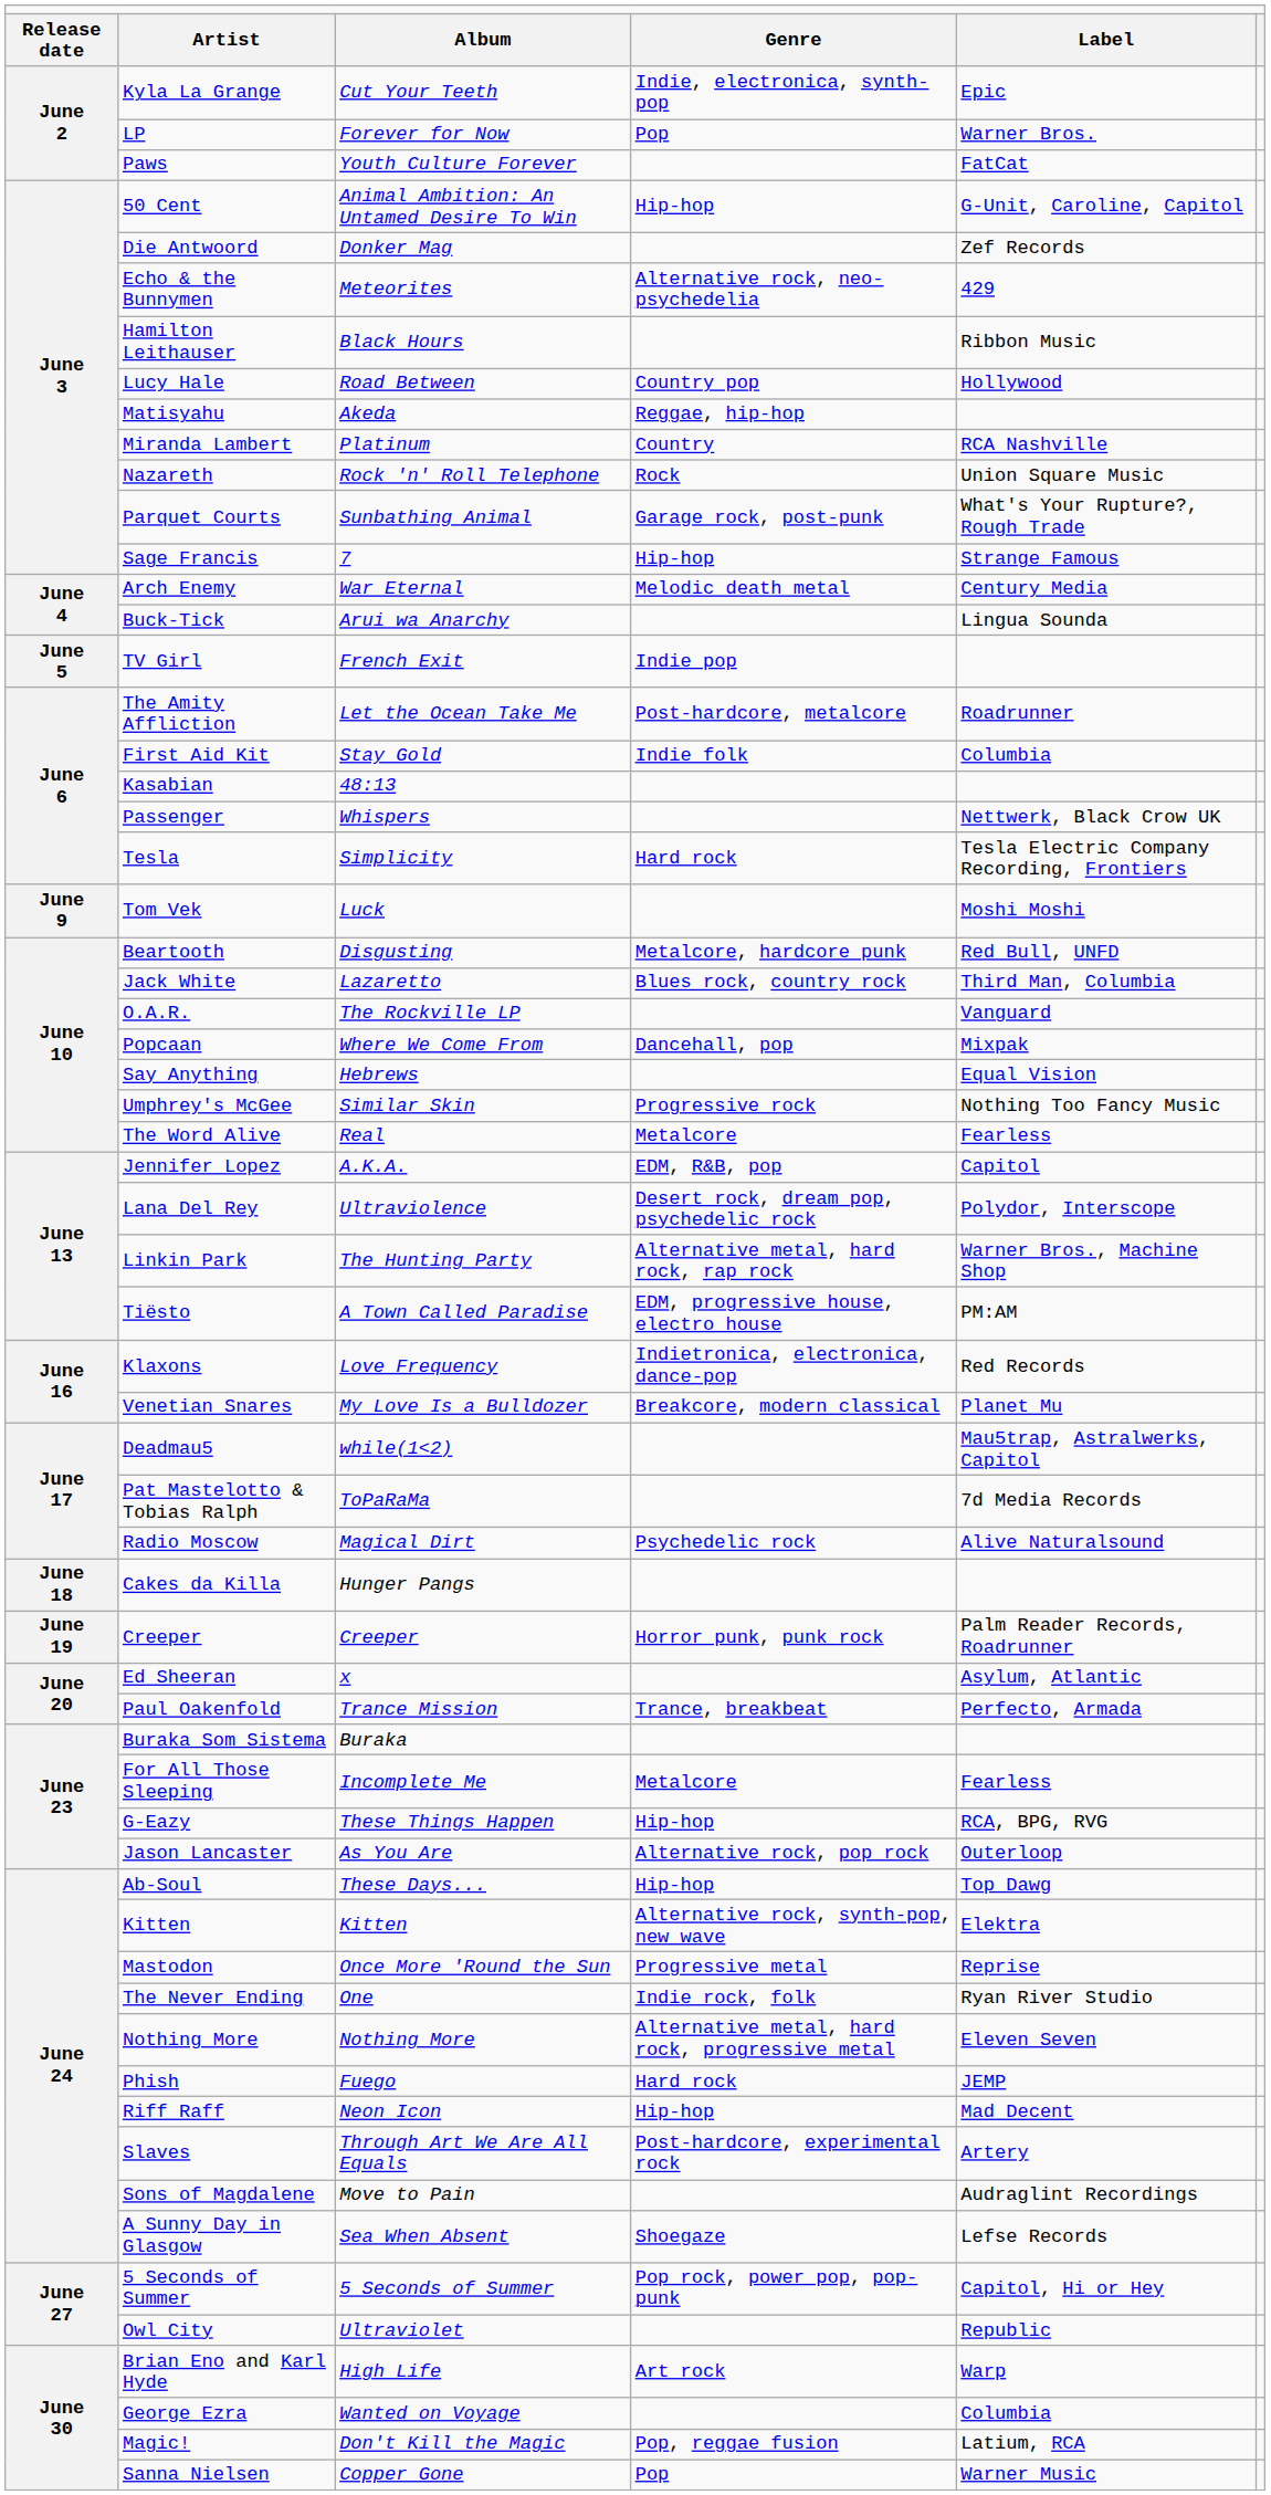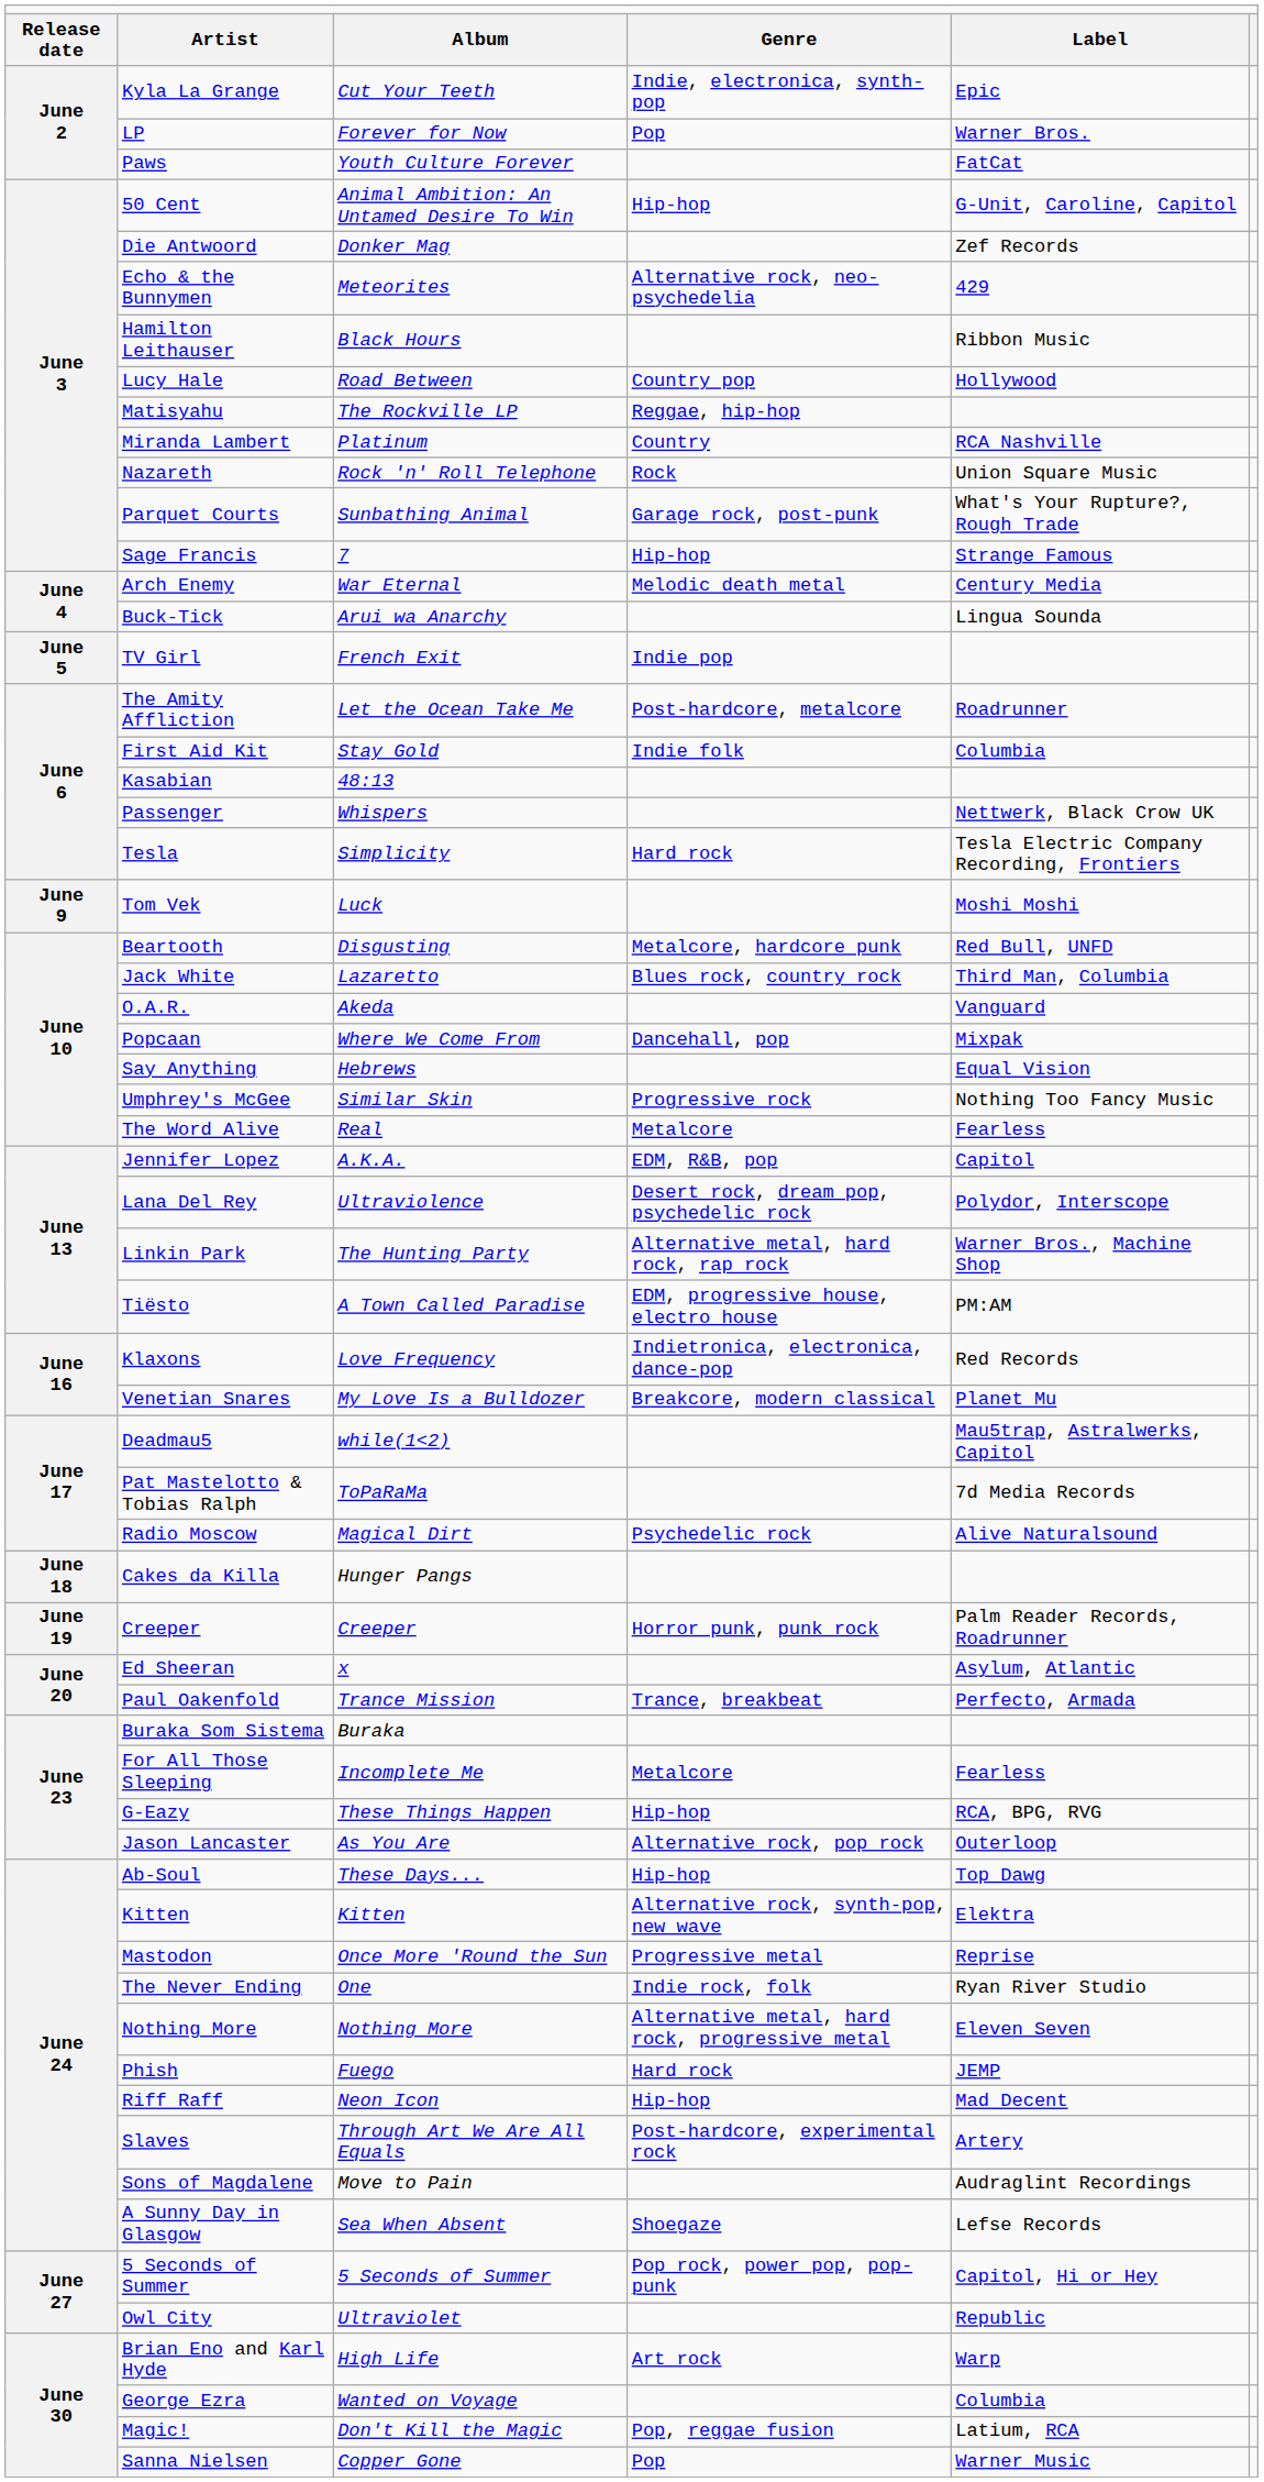 <table class="wikitable plainrowheaders">
 <tr>
 <td colspan="6" style="text-align:center;"></td>
 </tr>
 <tr>
 <th scope="col">Release date</th>
 <th scope="col">Artist</th>
 <th scope="col">Album</th>
 <th scope="col">Genre</th>
 <th scope="col">Label</th>
 <th scope="col"></th>
 </tr>
 <tr>
 <th scope="row" rowspan="3" style="text-align:center;">June<br>2</th>
 <td><a href='#'>Kyla La Grange</a></td>
 <td><em><a href='#'>Cut Your Teeth</a></em></td>
 <td><a href='#'>Indie</a>, <a href='#'>electronica</a>, <a href='#'>synth-pop</a></td>
 <td><a href='#'>Epic</a></td>
 <td></td>
 </tr>
 <tr>
 <td><a href='#'>LP</a></td>
 <td><em><a href='#'>Forever for Now</a></em></td>
 <td><a href='#'>Pop</a></td>
 <td><a href='#'>Warner Bros.</a></td>
 <td></td>
 </tr>
 <tr>
 <td><a href='#'>Paws</a></td>
 <td><em><a href='#'>Youth Culture Forever</a></em></td>
 <td></td>
 <td><a href='#'>FatCat</a></td>
 <td></td>
 </tr>
 <tr>
 <th scope="row" rowspan="10" style="text-align:center;">June<br>3</th>
 <td><a href='#'>50 Cent</a></td>
 <td><em><a href='#'>Animal Ambition: An Untamed Desire To Win</a></em></td>
 <td><a href='#'>Hip-hop</a></td>
 <td><a href='#'>G-Unit</a>, <a href='#'>Caroline</a>, <a href='#'>Capitol</a></td>
 <td></td>
 </tr>
 <tr>
 <td><a href='#'>Die Antwoord</a></td>
 <td><em><a href='#'>Donker Mag</a></em></td>
 <td></td>
 <td>Zef Records</td>
 <td></td>
 </tr>
 <tr>
 <td><a href='#'>Echo & the Bunnymen</a></td>
 <td><em><a href='#'>Meteorites</a></em></td>
 <td><a href='#'>Alternative rock</a>, <a href='#'>neo-psychedelia</a></td>
 <td><a href='#'>429</a></td>
 <td></td>
 </tr>
 <tr>
 <td><a href='#'>Hamilton Leithauser</a></td>
 <td><em><a href='#'>Black Hours</a></em></td>
 <td></td>
 <td>Ribbon Music</td>
 <td></td>
 </tr>
 <tr>
 <td><a href='#'>Lucy Hale</a></td>
 <td><em><a href='#'>Road Between</a></em></td>
 <td><a href='#'>Country pop</a></td>
 <td><a href='#'>Hollywood</a></td>
 <td></td>
 </tr>
 <tr>
 <td><a href='#'>Matisyahu</a></td>
-<td><em><a href='#'>Akeda</a></em></td>
+<td><em><a href='#'>The Rockville LP</a></em></td>
 <td><a href='#'>Reggae</a>, <a href='#'>hip-hop</a></td>
 <td></td>
 <td></td>
 </tr>
 <tr>
 <td><a href='#'>Miranda Lambert</a></td>
 <td><em><a href='#'>Platinum</a></em></td>
 <td><a href='#'>Country</a></td>
 <td><a href='#'>RCA Nashville</a></td>
 <td></td>
 </tr>
 <tr>
 <td><a href='#'>Nazareth</a></td>
 <td><em><a href='#'>Rock 'n' Roll Telephone</a></em></td>
 <td><a href='#'>Rock</a></td>
 <td>Union Square Music</td>
 <td></td>
 </tr>
 <tr>
 <td><a href='#'>Parquet Courts</a></td>
 <td><em><a href='#'>Sunbathing Animal</a></em></td>
 <td><a href='#'>Garage rock</a>, <a href='#'>post-punk</a></td>
 <td>What's Your Rupture?, <a href='#'>Rough Trade</a></td>
 <td></td>
 </tr>
 <tr>
 <td><a href='#'>Sage Francis</a></td>
 <td><em><a href='#'>7</a></em></td>
 <td><a href='#'>Hip-hop</a></td>
 <td><a href='#'>Strange Famous</a></td>
 <td></td>
 </tr>
 <tr>
 <th scope="row" rowspan="2" style="text-align:center;">June<br>4</th>
 <td><a href='#'>Arch Enemy</a></td>
 <td><em><a href='#'>War Eternal</a></em></td>
 <td><a href='#'>Melodic death metal</a></td>
 <td><a href='#'>Century Media</a></td>
 <td></td>
 </tr>
 <tr>
 <td><a href='#'>Buck-Tick</a></td>
 <td><em><a href='#'>Arui wa Anarchy</a></em></td>
 <td></td>
 <td>Lingua Sounda</td>
 <td></td>
 </tr>
 <tr>
 <th scope="row" style="text-align:center;">June<br>5</th>
 <td><a href='#'>TV Girl</a></td>
 <td><em><a href='#'>French Exit</a></em></td>
 <td><a href='#'>Indie pop</a></td>
 <td></td>
 <td></td>
 </tr>
 <tr>
 <th scope="row" rowspan="5" style="text-align:center;">June<br>6</th>
 <td><a href='#'>The Amity Affliction</a></td>
 <td><em><a href='#'>Let the Ocean Take Me</a></em></td>
 <td><a href='#'>Post-hardcore</a>, <a href='#'>metalcore</a></td>
 <td><a href='#'>Roadrunner</a></td>
 <td></td>
 </tr>
 <tr>
 <td><a href='#'>First Aid Kit</a></td>
 <td><em><a href='#'>Stay Gold</a></em></td>
 <td><a href='#'>Indie folk</a></td>
 <td><a href='#'>Columbia</a></td>
 <td></td>
 </tr>
 <tr>
 <td><a href='#'>Kasabian</a></td>
 <td><em><a href='#'>48:13</a></em></td>
 <td></td>
 <td></td>
 <td></td>
 </tr>
 <tr>
 <td><a href='#'>Passenger</a></td>
 <td><em><a href='#'>Whispers</a></em></td>
 <td></td>
 <td><a href='#'>Nettwerk</a>, Black Crow UK</td>
 <td></td>
 </tr>
 <tr>
 <td><a href='#'>Tesla</a></td>
 <td><em><a href='#'>Simplicity</a></em></td>
 <td><a href='#'>Hard rock</a></td>
 <td>Tesla Electric Company Recording, <a href='#'>Frontiers</a></td>
 <td></td>
 </tr>
 <tr>
 <th scope="row" style="text-align:center;">June<br>9</th>
 <td><a href='#'>Tom Vek</a></td>
 <td><em><a href='#'>Luck</a></em></td>
 <td></td>
 <td><a href='#'>Moshi Moshi</a></td>
 <td></td>
 </tr>
 <tr>
 <th scope="row" rowspan="7" style="text-align:center;">June<br>10</th>
 <td><a href='#'>Beartooth</a></td>
 <td><em><a href='#'>Disgusting</a></em></td>
 <td><a href='#'>Metalcore</a>, <a href='#'>hardcore punk</a></td>
 <td><a href='#'>Red Bull</a>, <a href='#'>UNFD</a></td>
 <td></td>
 </tr>
 <tr>
 <td><a href='#'>Jack White</a></td>
 <td><em><a href='#'>Lazaretto</a></em></td>
 <td><a href='#'>Blues rock</a>, <a href='#'>country rock</a></td>
 <td><a href='#'>Third Man</a>, <a href='#'>Columbia</a></td>
 <td></td>
 </tr>
 <tr>
 <td><a href='#'>O.A.R.</a></td>
-<td><em><a href='#'>The Rockville LP</a></em></td>
+<td><em><a href='#'>Akeda</a></em></td>
 <td></td>
 <td><a href='#'>Vanguard</a></td>
 <td></td>
 </tr>
 <tr>
 <td><a href='#'>Popcaan</a></td>
 <td><em><a href='#'>Where We Come From</a></em></td>
 <td><a href='#'>Dancehall</a>, <a href='#'>pop</a></td>
 <td><a href='#'>Mixpak</a></td>
 <td></td>
 </tr>
 <tr>
 <td><a href='#'>Say Anything</a></td>
 <td><em><a href='#'>Hebrews</a></em></td>
 <td></td>
 <td><a href='#'>Equal Vision</a></td>
 <td></td>
 </tr>
 <tr>
 <td><a href='#'>Umphrey's McGee</a></td>
 <td><em><a href='#'>Similar Skin</a></em></td>
 <td><a href='#'>Progressive rock</a></td>
 <td>Nothing Too Fancy Music</td>
 <td></td>
 </tr>
 <tr>
 <td><a href='#'>The Word Alive</a></td>
 <td><em><a href='#'>Real</a></em></td>
 <td><a href='#'>Metalcore</a></td>
 <td><a href='#'>Fearless</a></td>
 <td></td>
 </tr>
 <tr>
 <th scope="row" rowspan="4" style="text-align:center;">June<br>13</th>
 <td><a href='#'>Jennifer Lopez</a></td>
 <td><em><a href='#'>A.K.A.</a></em></td>
 <td><a href='#'>EDM</a>, <a href='#'>R&B</a>, <a href='#'>pop</a></td>
 <td><a href='#'>Capitol</a></td>
 <td></td>
 </tr>
 <tr>
 <td><a href='#'>Lana Del Rey</a></td>
 <td><em><a href='#'>Ultraviolence</a></em></td>
 <td><a href='#'>Desert rock</a>, <a href='#'>dream pop</a>, <a href='#'>psychedelic rock</a></td>
 <td><a href='#'>Polydor</a>, <a href='#'>Interscope</a></td>
 <td></td>
 </tr>
 <tr>
 <td><a href='#'>Linkin Park</a></td>
 <td><em><a href='#'>The Hunting Party</a></em></td>
 <td><a href='#'>Alternative metal</a>, <a href='#'>hard rock</a>, <a href='#'>rap rock</a></td>
 <td><a href='#'>Warner Bros.</a>, <a href='#'>Machine Shop</a></td>
 <td></td>
 </tr>
 <tr>
 <td><a href='#'>Tiësto</a></td>
 <td><em><a href='#'>A Town Called Paradise</a></em></td>
 <td><a href='#'>EDM</a>, <a href='#'>progressive house</a>, <a href='#'>electro house</a></td>
 <td>PM:AM</td>
 <td></td>
 </tr>
 <tr>
 <th scope="row" rowspan="2" style="text-align:center;">June<br>16</th>
 <td><a href='#'>Klaxons</a></td>
 <td><em><a href='#'>Love Frequency</a></em></td>
 <td><a href='#'>Indietronica</a>, <a href='#'>electronica</a>, <a href='#'>dance-pop</a></td>
 <td>Red Records</td>
 <td></td>
 </tr>
 <tr>
 <td><a href='#'>Venetian Snares</a></td>
 <td><em><a href='#'>My Love Is a Bulldozer</a></em></td>
 <td><a href='#'>Breakcore</a>, <a href='#'>modern classical</a></td>
 <td><a href='#'>Planet Mu</a></td>
 <td></td>
 </tr>
 <tr>
 <th scope="row" rowspan="3" style="text-align:center;">June<br>17</th>
 <td><a href='#'>Deadmau5</a></td>
 <td><em><a href='#'>while(1<2)</a></em></td>
 <td></td>
 <td><a href='#'>Mau5trap</a>, <a href='#'>Astralwerks</a>, <a href='#'>Capitol</a></td>
 <td></td>
 </tr>
 <tr>
 <td><a href='#'>Pat Mastelotto</a> & Tobias Ralph</td>
 <td><em><a href='#'>ToPaRaMa</a></em></td>
 <td></td>
 <td>7d Media Records</td>
 <td></td>
 </tr>
 <tr>
 <td><a href='#'>Radio Moscow</a></td>
 <td><em><a href='#'>Magical Dirt</a></em></td>
 <td><a href='#'>Psychedelic rock</a></td>
 <td><a href='#'>Alive Naturalsound</a></td>
 <td></td>
 </tr>
 <tr>
 <th scope="row" style="text-align:center;">June<br>18</th>
 <td><a href='#'>Cakes da Killa</a></td>
 <td><em>Hunger Pangs</em></td>
 <td></td>
 <td></td>
 <td></td>
 </tr>
 <tr>
 <th scope="row" style="text-align:center;">June<br>19</th>
 <td><a href='#'>Creeper</a></td>
 <td><em><a href='#'>Creeper</a></em></td>
 <td><a href='#'>Horror punk</a>, <a href='#'>punk rock</a></td>
 <td>Palm Reader Records, <a href='#'>Roadrunner</a></td>
 <td></td>
 </tr>
 <tr>
 <th scope="row" rowspan="2" style="text-align:center;">June<br>20</th>
 <td><a href='#'>Ed Sheeran</a></td>
 <td><em><a href='#'>x</a></em></td>
 <td></td>
 <td><a href='#'>Asylum</a>, <a href='#'>Atlantic</a></td>
 <td></td>
 </tr>
 <tr>
 <td><a href='#'>Paul Oakenfold</a></td>
 <td><em><a href='#'>Trance Mission</a></em></td>
 <td><a href='#'>Trance</a>, <a href='#'>breakbeat</a></td>
 <td><a href='#'>Perfecto</a>, <a href='#'>Armada</a></td>
 <td></td>
 </tr>
 <tr>
 <th scope="row" rowspan="4" style="text-align:center;">June<br>23</th>
 <td><a href='#'>Buraka Som Sistema</a></td>
 <td><em>Buraka</em></td>
 <td></td>
 <td></td>
 <td></td>
 </tr>
 <tr>
 <td><a href='#'>For All Those Sleeping</a></td>
 <td><em><a href='#'>Incomplete Me</a></em></td>
 <td><a href='#'>Metalcore</a></td>
 <td><a href='#'>Fearless</a></td>
 <td></td>
 </tr>
 <tr>
 <td><a href='#'>G-Eazy</a></td>
 <td><em><a href='#'>These Things Happen</a></em></td>
 <td><a href='#'>Hip-hop</a></td>
 <td><a href='#'>RCA</a>, BPG, RVG</td>
 <td></td>
 </tr>
 <tr>
 <td><a href='#'>Jason Lancaster</a></td>
 <td><em><a href='#'>As You Are</a></em></td>
 <td><a href='#'>Alternative rock</a>, <a href='#'>pop rock</a></td>
 <td><a href='#'>Outerloop</a></td>
 <td></td>
 </tr>
 <tr>
 <th scope="row" rowspan="10" style="text-align:center;">June<br>24</th>
 <td><a href='#'>Ab-Soul</a></td>
 <td><em><a href='#'>These Days...</a></em></td>
 <td><a href='#'>Hip-hop</a></td>
 <td><a href='#'>Top Dawg</a></td>
 <td></td>
 </tr>
 <tr>
 <td><a href='#'>Kitten</a></td>
 <td><em><a href='#'>Kitten</a></em></td>
 <td><a href='#'>Alternative rock</a>, <a href='#'>synth-pop</a>, <a href='#'>new wave</a></td>
 <td><a href='#'>Elektra</a></td>
 <td></td>
 </tr>
 <tr>
 <td><a href='#'>Mastodon</a></td>
 <td><em><a href='#'>Once More 'Round the Sun</a></em></td>
 <td><a href='#'>Progressive metal</a></td>
 <td><a href='#'>Reprise</a></td>
 <td></td>
 </tr>
 <tr>
 <td><a href='#'>The Never Ending</a></td>
 <td><em><a href='#'>One</a></em></td>
 <td><a href='#'>Indie rock</a>, <a href='#'>folk</a></td>
 <td>Ryan River Studio</td>
 <td></td>
 </tr>
 <tr>
 <td><a href='#'>Nothing More</a></td>
 <td><em><a href='#'>Nothing More</a></em></td>
 <td><a href='#'>Alternative metal</a>, <a href='#'>hard rock</a>, <a href='#'>progressive metal</a></td>
 <td><a href='#'>Eleven Seven</a></td>
 <td></td>
 </tr>
 <tr>
 <td><a href='#'>Phish</a></td>
 <td><em><a href='#'>Fuego</a></em></td>
 <td><a href='#'>Hard rock</a></td>
 <td><a href='#'>JEMP</a></td>
 <td></td>
 </tr>
 <tr>
 <td><a href='#'>Riff Raff</a></td>
 <td><em><a href='#'>Neon Icon</a></em></td>
 <td><a href='#'>Hip-hop</a></td>
 <td><a href='#'>Mad Decent</a></td>
 <td></td>
 </tr>
 <tr>
 <td><a href='#'>Slaves</a></td>
 <td><em><a href='#'>Through Art We Are All Equals</a></em></td>
 <td><a href='#'>Post-hardcore</a>, <a href='#'>experimental rock</a></td>
 <td><a href='#'>Artery</a></td>
 <td></td>
 </tr>
 <tr>
 <td><a href='#'>Sons of Magdalene</a></td>
 <td><em>Move to Pain</em></td>
 <td></td>
 <td>Audraglint Recordings</td>
 <td></td>
 </tr>
 <tr>
 <td><a href='#'>A Sunny Day in Glasgow</a></td>
 <td><em><a href='#'>Sea When Absent</a></em></td>
 <td><a href='#'>Shoegaze</a></td>
 <td>Lefse Records</td>
 <td></td>
 </tr>
 <tr>
 <th scope="row" rowspan="2" style="text-align:center;">June<br>27</th>
 <td><a href='#'>5 Seconds of Summer</a></td>
 <td><em><a href='#'>5 Seconds of Summer</a></em></td>
 <td><a href='#'>Pop rock</a>, <a href='#'>power pop</a>, <a href='#'>pop-punk</a></td>
 <td><a href='#'>Capitol</a>, <a href='#'>Hi or Hey</a></td>
 <td></td>
 </tr>
 <tr>
 <td><a href='#'>Owl City</a></td>
 <td><em><a href='#'>Ultraviolet</a></em></td>
 <td></td>
 <td><a href='#'>Republic</a></td>
 <td></td>
 </tr>
 <tr>
 <th scope="row" rowspan="4" style="text-align:center;">June<br>30</th>
 <td><a href='#'>Brian Eno</a> and <a href='#'>Karl Hyde</a></td>
 <td><em><a href='#'>High Life</a></em></td>
 <td><a href='#'>Art rock</a></td>
 <td><a href='#'>Warp</a></td>
 <td></td>
 </tr>
 <tr>
 <td><a href='#'>George Ezra</a></td>
 <td><em><a href='#'>Wanted on Voyage</a></em></td>
 <td></td>
 <td><a href='#'>Columbia</a></td>
 <td></td>
 </tr>
 <tr>
 <td><a href='#'>Magic!</a></td>
 <td><em><a href='#'>Don't Kill the Magic</a></em></td>
 <td><a href='#'>Pop</a>, <a href='#'>reggae fusion</a></td>
 <td>Latium, <a href='#'>RCA</a></td>
 <td></td>
 </tr>
 <tr>
 <td><a href='#'>Sanna Nielsen</a></td>
 <td><em><a href='#'>Copper Gone</a></em></td>
 <td><a href='#'>Pop</a></td>
 <td><a href='#'>Warner Music</a></td>
 <td></td>
 </tr>
 </table>
